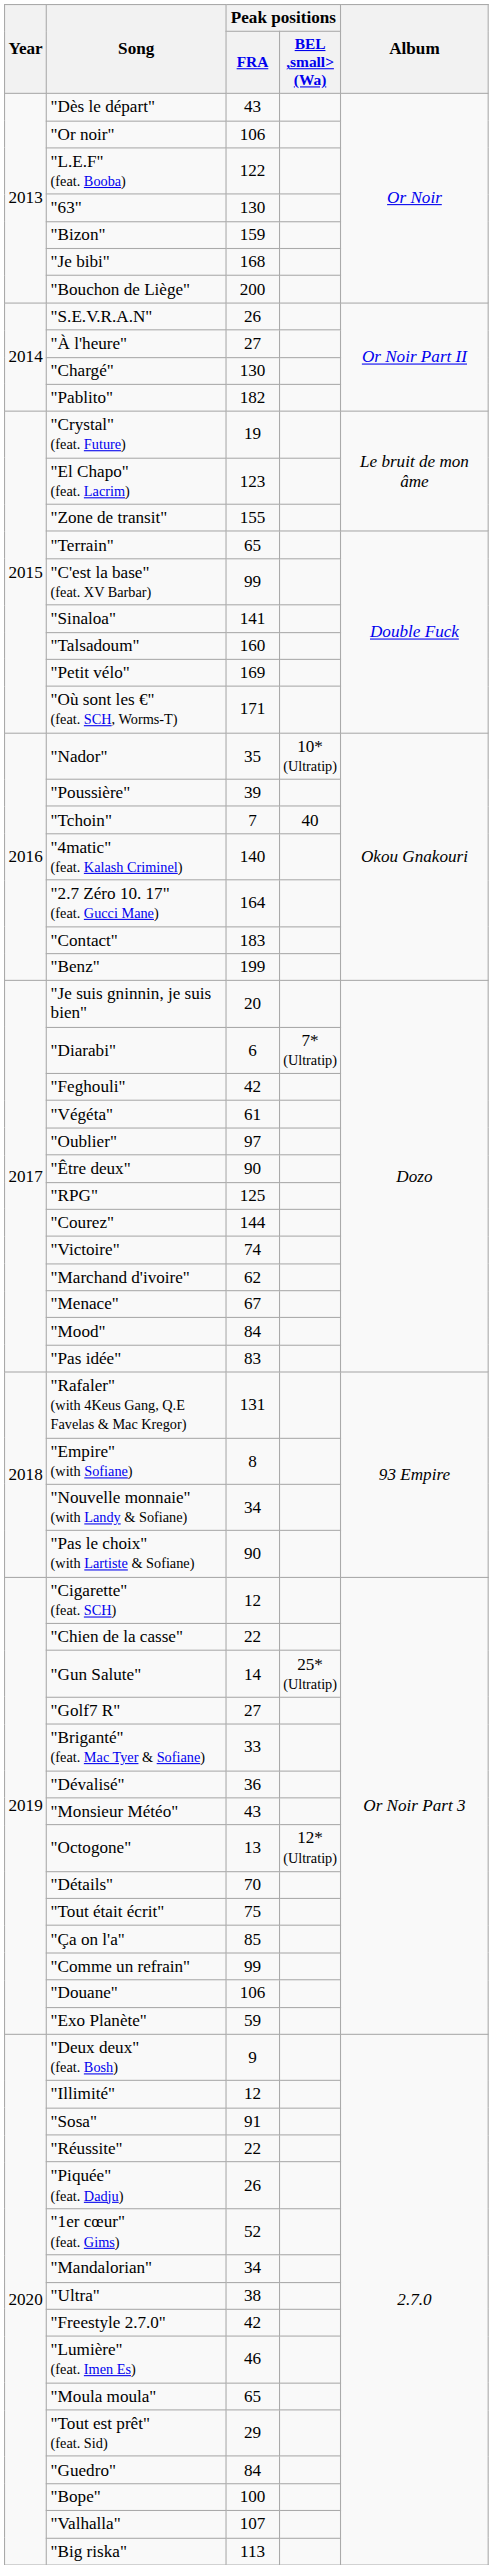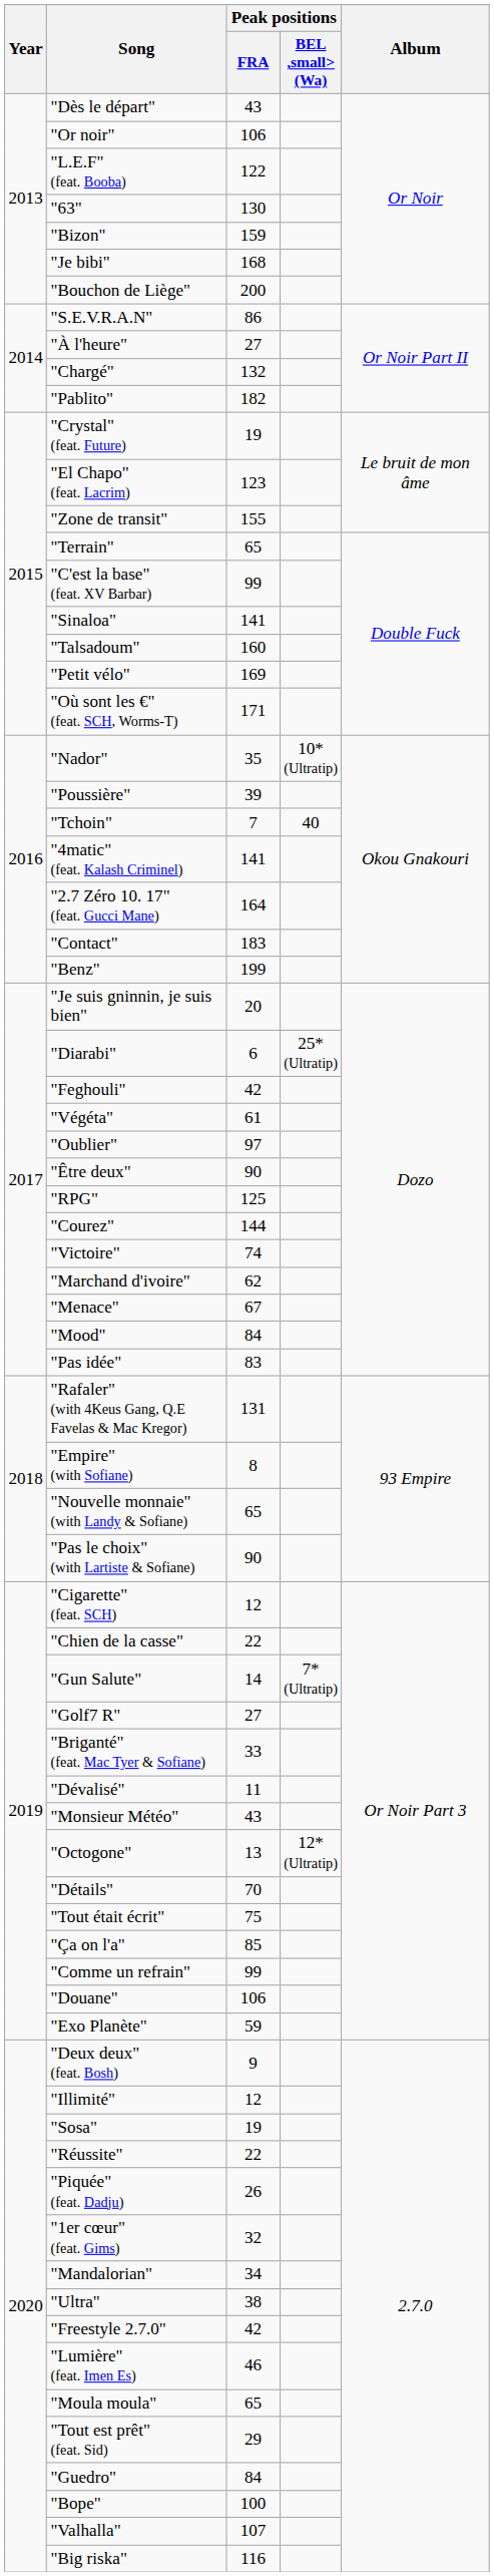 <table class="wikitable">
 <tr>
 <th align="center" rowspan="2" width="10">Year</th>
 <th align="center" rowspan="2" width="160">Song</th>
 <th align="center" colspan="2" width="20">Peak positions</th>
 <th align="center" rowspan="2" width="130">Album</th>
 </tr>
 <tr>
 <th scope="col" style="width:3em;font-size:90%;"><a href='#'>FRA</a><br></th>
 <th scope="col" style="width:3em;font-size:90%;"><a href='#'>BEL<br>,small>(Wa)</a><br></th>
 </tr>
 <tr>
 <td rowspan="7">2013</td>
 <td>"Dès le départ"</td>
 <td style="text-align:center;">43</td>
 <td style="text-align:center;"></td>
 <td style="text-align:center;" rowspan=7><em><a href='#'>Or Noir</a></em></td>
 </tr>
 <tr>
 <td>"Or noir"</td>
 <td style="text-align:center;">106</td>
 <td style="text-align:center;"></td>
 </tr>
 <tr>
 <td>"L.E.F"<br><small>(feat. <a href='#'>Booba</a>)</small></td>
 <td style="text-align:center;">122</td>
 <td style="text-align:center;"></td>
 </tr>
 <tr>
 <td>"63"</td>
 <td style="text-align:center;">130</td>
 <td style="text-align:center;"></td>
 </tr>
 <tr>
 <td>"Bizon"</td>
 <td style="text-align:center;">159</td>
 <td style="text-align:center;"></td>
 </tr>
 <tr>
 <td>"Je bibi"</td>
 <td style="text-align:center;">168</td>
 <td style="text-align:center;"></td>
 </tr>
 <tr>
 <td>"Bouchon de Liège"</td>
 <td style="text-align:center;">200</td>
 <td style="text-align:center;"></td>
 </tr>
 <tr>
 <td rowspan="4">2014</td>
 <td>"S.E.V.R.A.N"</td>
-<td style="text-align:center;">26</td>
+<td style="text-align:center;">86</td>
 <td style="text-align:center;"></td>
 <td style="text-align:center;" rowspan=4><em><a href='#'>Or Noir Part II</a></em></td>
 </tr>
 <tr>
 <td>"À l'heure"</td>
 <td style="text-align:center;">27</td>
 <td style="text-align:center;"></td>
 </tr>
 <tr>
 <td>"Chargé"</td>
-<td style="text-align:center;">130</td>
+<td style="text-align:center;">132</td>
 <td style="text-align:center;"></td>
 </tr>
 <tr>
 <td>"Pablito"</td>
 <td style="text-align:center;">182</td>
 <td style="text-align:center;"></td>
 </tr>
 <tr>
 <td rowspan="9">2015</td>
 <td>"Crystal" <br><small>(feat. <a href='#'>Future</a>)</small></td>
 <td style="text-align:center;">19</td>
 <td style="text-align:center;"></td>
 <td style="text-align:center;" rowspan=3><em>Le bruit de mon âme</em></td>
 </tr>
 <tr>
 <td>"El Chapo"<br><small>(feat. <a href='#'>Lacrim</a>)</small></td>
 <td style="text-align:center;">123</td>
 <td style="text-align:center;"></td>
 </tr>
 <tr>
 <td>"Zone de transit"</td>
 <td style="text-align:center;">155</td>
 <td style="text-align:center;"></td>
 </tr>
 <tr>
 <td>"Terrain"</td>
 <td style="text-align:center;">65</td>
 <td style="text-align:center;"></td>
 <td style="text-align:center;" rowspan="6"><em><a href='#'>Double Fuck</a></em></td>
 </tr>
 <tr>
 <td>"C'est la base" <br><small>(feat. XV Barbar)</small></td>
 <td style="text-align:center;">99</td>
 <td style="text-align:center;"></td>
 </tr>
 <tr>
 <td>"Sinaloa"</td>
 <td style="text-align:center;">141</td>
 <td style="text-align:center;"></td>
 </tr>
 <tr>
 <td>"Talsadoum"</td>
 <td style="text-align:center;">160</td>
 <td style="text-align:center;"></td>
 </tr>
 <tr>
 <td>"Petit vélo"</td>
 <td style="text-align:center;">169</td>
 <td style="text-align:center;"></td>
 </tr>
 <tr>
 <td>"Où sont les €"<br><small>(feat. <a href='#'>SCH</a>, Worms-T)</small></td>
 <td style="text-align:center;">171</td>
 <td style="text-align:center;"></td>
 </tr>
 <tr>
 <td rowspan="7">2016</td>
 <td>"Nador"</td>
 <td style="text-align:center;">35</td>
 <td style="text-align:center;">10*<br><small>(Ultratip)</small></td>
 <td style="text-align:center;" rowspan="7"><em>Okou Gnakouri</em></td>
 </tr>
 <tr>
 <td>"Poussière"</td>
 <td style="text-align:center;">39</td>
 <td style="text-align:center;"></td>
 </tr>
 <tr>
 <td>"Tchoin"</td>
 <td style="text-align:center;">7</td>
 <td style="text-align:center;">40</td>
 </tr>
 <tr>
 <td>"4matic"<br><small>(feat. <a href='#'>Kalash Criminel</a>)</small></td>
-<td style="text-align:center;">140</td>
+<td style="text-align:center;">141</td>
 <td style="text-align:center;"></td>
 </tr>
 <tr>
 <td>"2.7 Zéro 10. 17"<br><small>(feat. <a href='#'>Gucci Mane</a>)</small></td>
 <td style="text-align:center;">164</td>
 <td style="text-align:center;"></td>
 </tr>
 <tr>
 <td>"Contact"</td>
 <td style="text-align:center;">183</td>
 <td style="text-align:center;"></td>
 </tr>
 <tr>
 <td>"Benz"</td>
 <td style="text-align:center;">199</td>
 <td style="text-align:center;"></td>
 </tr>
 <tr>
 <td rowspan="13">2017</td>
 <td>"Je suis gninnin, je suis bien"</td>
 <td style="text-align:center;">20</td>
 <td style="text-align:center;"></td>
 <td style="text-align:center;" rowspan="13"><em>Dozo</em></td>
 </tr>
 <tr>
 <td>"Diarabi"</td>
 <td style="text-align:center;">6</td>
-<td style="text-align:center;">7*<small>(Ultratip)</small></td>
+<td style="text-align:center;">25*<small>(Ultratip)</small></td>
 </tr>
 <tr>
 <td>"Feghouli"</td>
 <td style="text-align:center;">42</td>
 <td style="text-align:center;"></td>
 </tr>
 <tr>
 <td>"Végéta"</td>
 <td style="text-align:center;">61</td>
 <td style="text-align:center;"></td>
 </tr>
 <tr>
 <td>"Oublier"</td>
 <td style="text-align:center;">97</td>
 <td style="text-align:center;"></td>
 </tr>
 <tr>
 <td>"Être deux"</td>
 <td style="text-align:center;">90</td>
 <td style="text-align:center;"></td>
 </tr>
 <tr>
 <td>"RPG"</td>
 <td style="text-align:center;">125</td>
 <td style="text-align:center;"></td>
 </tr>
 <tr>
 <td>"Courez"</td>
 <td style="text-align:center;">144</td>
 <td style="text-align:center;"></td>
 </tr>
 <tr>
 <td>"Victoire"</td>
 <td style="text-align:center;">74</td>
 <td style="text-align:center;"></td>
 </tr>
 <tr>
 <td>"Marchand d'ivoire"</td>
 <td style="text-align:center;">62</td>
 <td style="text-align:center;"></td>
 </tr>
 <tr>
 <td>"Menace"</td>
 <td style="text-align:center;">67</td>
 <td style="text-align:center;"></td>
 </tr>
 <tr>
 <td>"Mood"</td>
 <td style="text-align:center;">84</td>
 <td style="text-align:center;"></td>
 </tr>
 <tr>
 <td>"Pas idée"</td>
 <td style="text-align:center;">83</td>
 <td style="text-align:center;"></td>
 </tr>
 <tr>
 <td rowspan="4">2018</td>
 <td>"Rafaler" <br><small>(with 4Keus Gang, Q.E Favelas & Mac Kregor)</small></td>
 <td style="text-align:center;">131</td>
 <td style="text-align:center;"></td>
 <td style="text-align:center;" rowspan=4><em>93 Empire</em></td>
 </tr>
 <tr>
 <td>"Empire" <br><small>(with <a href='#'>Sofiane</a>)</small></td>
 <td style="text-align:center;">8</td>
 <td style="text-align:center;"></td>
 </tr>
 <tr>
 <td>"Nouvelle monnaie" <br><small>(with <a href='#'>Landy</a> & Sofiane)</small></td>
-<td style="text-align:center;">34</td>
+<td style="text-align:center;">65</td>
 <td style="text-align:center;"></td>
 </tr>
 <tr>
 <td>"Pas le choix" <br><small>(with <a href='#'>Lartiste</a> & Sofiane)</small></td>
 <td style="text-align:center;">90</td>
 <td style="text-align:center;"></td>
 </tr>
 <tr>
 <td rowspan="14">2019</td>
 <td>"Cigarette" <br><small>(feat. <a href='#'>SCH</a>)</small></td>
 <td style="text-align:center;">12</td>
 <td style="text-align:center;"></td>
 <td style="text-align:center;" rowspan=14><em>Or Noir Part 3</em></td>
 </tr>
 <tr>
 <td>"Chien de la casse"</td>
 <td style="text-align:center;">22</td>
 <td style="text-align:center;"></td>
 </tr>
 <tr>
 <td>"Gun Salute"</td>
 <td style="text-align:center;">14</td>
-<td style="text-align:center;">25*<small>(Ultratip)</small></td>
+<td style="text-align:center;">7*<small>(Ultratip)</small></td>
 </tr>
 <tr>
 <td>"Golf7 R"</td>
 <td style="text-align:center;">27</td>
 <td style="text-align:center;"></td>
 </tr>
 <tr>
 <td>"Briganté" <br><small>(feat. <a href='#'>Mac Tyer</a> & <a href='#'>Sofiane</a>)</small></td>
 <td style="text-align:center;">33</td>
 <td style="text-align:center;"></td>
 </tr>
 <tr>
 <td>"Dévalisé"</td>
-<td style="text-align:center;">36</td>
+<td style="text-align:center;">11</td>
 <td style="text-align:center;"></td>
 </tr>
 <tr>
 <td>"Monsieur Météo"</td>
 <td style="text-align:center;">43</td>
 <td style="text-align:center;"></td>
 </tr>
 <tr>
 <td>"Octogone"</td>
 <td style="text-align:center;">13</td>
 <td style="text-align:center;">12*<small>(Ultratip)</small></td>
 </tr>
 <tr>
 <td>"Détails"</td>
 <td style="text-align:center;">70</td>
 <td style="text-align:center;"></td>
 </tr>
 <tr>
 <td>"Tout était écrit"</td>
 <td style="text-align:center;">75</td>
 <td style="text-align:center;"></td>
 </tr>
 <tr>
 <td>"Ça on l'a"</td>
 <td style="text-align:center;">85</td>
 <td style="text-align:center;"></td>
 </tr>
 <tr>
 <td>"Comme un refrain"</td>
 <td style="text-align:center;">99</td>
 <td style="text-align:center;"></td>
 </tr>
 <tr>
 <td>"Douane"</td>
 <td style="text-align:center;">106</td>
 <td style="text-align:center;"></td>
 </tr>
 <tr>
 <td>"Exo Planète"</td>
 <td style="text-align:center;">59</td>
 <td style="text-align:center;"></td>
 </tr>
 <tr>
 <td rowspan="16">2020</td>
 <td>"Deux deux" <br><small>(feat. <a href='#'>Bosh</a>)</small></td>
 <td style="text-align:center;">9</td>
 <td style="text-align:center;"></td>
 <td style="text-align:center;" rowspan=16><em>2.7.0</em></td>
 </tr>
 <tr>
 <td>"Illimité"</td>
 <td style="text-align:center;">12</td>
 <td style="text-align:center;"></td>
 </tr>
 <tr>
 <td>"Sosa"</td>
-<td style="text-align:center;">91</td>
+<td style="text-align:center;">19</td>
 <td style="text-align:center;"></td>
 </tr>
 <tr>
 <td>"Réussite"</td>
 <td style="text-align:center;">22</td>
 <td style="text-align:center;"></td>
 </tr>
 <tr>
 <td>"Piquée" <br><small>(feat. <a href='#'>Dadju</a>)</small></td>
 <td style="text-align:center;">26</td>
 <td style="text-align:center;"></td>
 </tr>
 <tr>
 <td>"1er cœur" <br><small>(feat. <a href='#'>Gims</a>)</small></td>
-<td style="text-align:center;">52</td>
+<td style="text-align:center;">32</td>
 <td style="text-align:center;"></td>
 </tr>
 <tr>
 <td>"Mandalorian"</td>
 <td style="text-align:center;">34</td>
 <td style="text-align:center;"></td>
 </tr>
 <tr>
 <td>"Ultra"</td>
 <td style="text-align:center;">38</td>
 <td style="text-align:center;"></td>
 </tr>
 <tr>
 <td>"Freestyle 2.7.0"</td>
 <td style="text-align:center;">42</td>
 <td style="text-align:center;"></td>
 </tr>
 <tr>
 <td>"Lumière" <br><small>(feat. <a href='#'>Imen Es</a>)</small></td>
 <td style="text-align:center;">46</td>
 <td style="text-align:center;"></td>
 </tr>
 <tr>
 <td>"Moula moula"</td>
 <td style="text-align:center;">65</td>
 <td style="text-align:center;"></td>
 </tr>
 <tr>
 <td>"Tout est prêt" <br><small>(feat. Sid)</small></td>
 <td style="text-align:center;">29</td>
 <td style="text-align:center;"></td>
 </tr>
 <tr>
 <td>"Guedro"</td>
 <td style="text-align:center;">84</td>
 <td style="text-align:center;"></td>
 </tr>
 <tr>
 <td>"Bope"</td>
 <td style="text-align:center;">100</td>
 <td style="text-align:center;"></td>
 </tr>
 <tr>
 <td>"Valhalla"</td>
 <td style="text-align:center;">107</td>
 <td style="text-align:center;"></td>
 </tr>
 <tr>
 <td>"Big riska"</td>
-<td style="text-align:center;">113</td>
+<td style="text-align:center;">116</td>
 <td style="text-align:center;"></td>
 </tr>
 </table>
